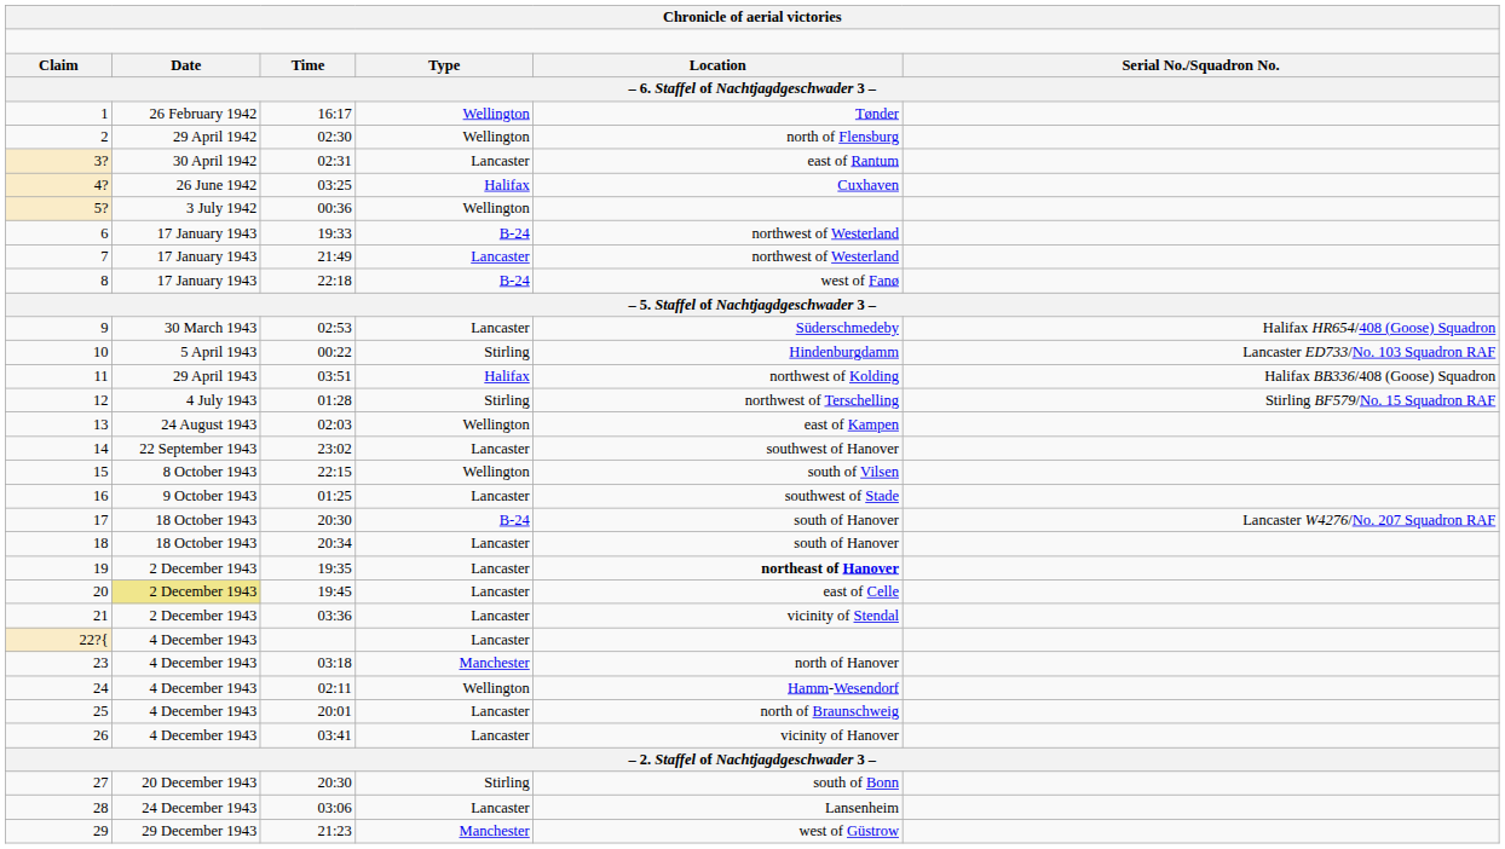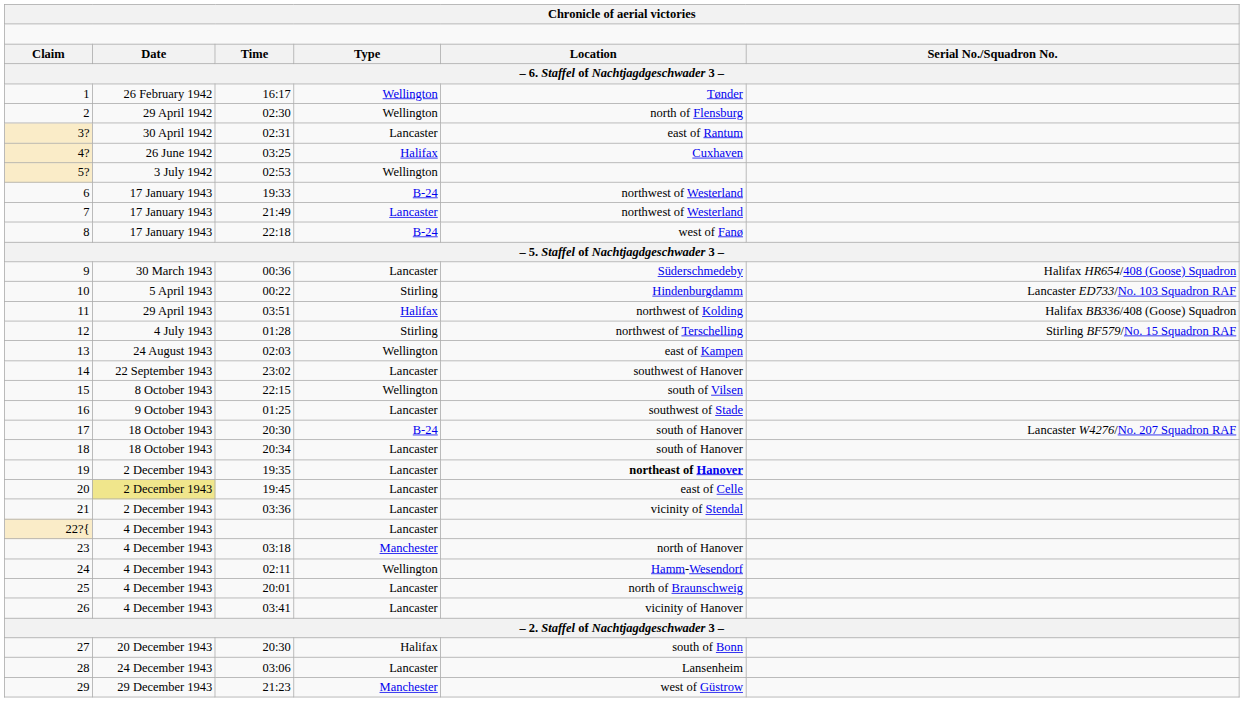 <table class="wikitable plainrowheaders collapsible" style="margin-left: auto; margin-right: auto; border: none; text-align:right; width: 100%;">
 <tr>
 <th colspan="7">Chronicle of aerial victories</th>
 </tr>
 <tr>
 <td colspan="7" style="text-align: left;"><br></td>
 </tr>
 <tr>
 <th scope="col">Claim</th>
 <th scope="col" style="width:150px">Date</th>
 <th scope="col">Time</th>
 <th scope="col">Type</th>
 <th scope="col">Location</th>
 <th scope="col">Serial No./Squadron No.</th>
 </tr>
 <tr>
 <th colspan="6">– 6. <em>Staffel</em> of <em>Nachtjagdgeschwader</em> 3 –</th>
 </tr>
 <tr>
 <td>1</td>
 <td>26 February 1942</td>
 <td>16:17</td>
 <td><a href='#'>Wellington</a></td>
 <td><a href='#'>Tønder</a></td>
 <td></td>
 </tr>
 <tr>
 <td>2</td>
 <td>29 April 1942</td>
 <td>02:30</td>
 <td>Wellington</td>
 <td>north of <a href='#'>Flensburg</a></td>
 <td></td>
 </tr>
 <tr>
 <td style="background:#faecc8">3?</td>
 <td>30 April 1942</td>
 <td>02:31</td>
 <td>Lancaster</td>
 <td>east of <a href='#'>Rantum</a></td>
 <td></td>
 </tr>
 <tr>
 <td style="background:#faecc8">4?</td>
 <td>26 June 1942</td>
 <td>03:25</td>
 <td><a href='#'>Halifax</a></td>
 <td><a href='#'>Cuxhaven</a></td>
 <td></td>
 </tr>
 <tr>
 <td style="background:#faecc8">5?</td>
 <td>3 July 1942</td>
-<td>00:36</td>
+<td>02:53</td>
 <td>Wellington</td>
 <td></td>
 <td></td>
 </tr>
 <tr>
 <td>6</td>
 <td>17 January 1943</td>
 <td>19:33</td>
 <td><a href='#'>B-24</a></td>
 <td> northwest of <a href='#'>Westerland</a></td>
 <td></td>
 </tr>
 <tr>
 <td>7</td>
 <td>17 January 1943</td>
 <td>21:49</td>
 <td><a href='#'>Lancaster</a></td>
 <td> northwest of <a href='#'>Westerland</a></td>
 <td></td>
 </tr>
 <tr>
 <td>8</td>
 <td>17 January 1943</td>
 <td>22:18</td>
 <td><a href='#'>B-24</a></td>
 <td> west of <a href='#'>Fanø</a></td>
 <td></td>
 </tr>
 <tr>
 <th colspan="6">– 5. <em>Staffel</em> of <em>Nachtjagdgeschwader</em> 3 –</th>
 </tr>
 <tr>
 <td>9</td>
 <td>30 March 1943</td>
-<td>02:53</td>
+<td>00:36</td>
 <td>Lancaster</td>
 <td><a href='#'>Süderschmedeby</a></td>
 <td>Halifax <em>HR654</em>/<a href='#'>408 (Goose) Squadron</a></td>
 </tr>
 <tr>
 <td>10</td>
 <td>5 April 1943</td>
 <td>00:22</td>
 <td>Stirling</td>
 <td><a href='#'>Hindenburgdamm</a></td>
 <td>Lancaster <em>ED733</em>/<a href='#'>No. 103 Squadron RAF</a></td>
 </tr>
 <tr>
 <td>11</td>
 <td>29 April 1943</td>
 <td>03:51</td>
 <td><a href='#'>Halifax</a></td>
 <td>northwest of <a href='#'>Kolding</a></td>
 <td>Halifax <em>BB336</em>/408 (Goose) Squadron</td>
 </tr>
 <tr>
 <td>12</td>
 <td>4 July 1943</td>
 <td>01:28</td>
 <td>Stirling</td>
 <td> northwest of <a href='#'>Terschelling</a></td>
 <td>Stirling <em>BF579</em>/<a href='#'>No. 15 Squadron RAF</a></td>
 </tr>
 <tr>
 <td>13</td>
 <td>24 August 1943</td>
 <td>02:03</td>
 <td>Wellington</td>
 <td> east of <a href='#'>Kampen</a></td>
 <td></td>
 </tr>
 <tr>
 <td>14</td>
 <td>22 September 1943</td>
 <td>23:02</td>
 <td>Lancaster</td>
 <td>southwest of Hanover</td>
 <td></td>
 </tr>
 <tr>
 <td>15</td>
 <td>8 October 1943</td>
 <td>22:15</td>
 <td>Wellington</td>
 <td>south of <a href='#'>Vilsen</a></td>
 <td></td>
 </tr>
 <tr>
 <td>16</td>
 <td>9 October 1943</td>
 <td>01:25</td>
 <td>Lancaster</td>
 <td>southwest of <a href='#'>Stade</a></td>
 <td></td>
 </tr>
 <tr>
 <td>17</td>
 <td>18 October 1943</td>
 <td>20:30</td>
 <td><a href='#'>B-24</a></td>
 <td> south of Hanover</td>
 <td>Lancaster <em>W4276</em>/<a href='#'>No. 207 Squadron RAF</a></td>
 </tr>
 <tr>
 <td>18</td>
 <td>18 October 1943</td>
 <td>20:34</td>
 <td>Lancaster</td>
 <td> south of Hanover</td>
 <td></td>
 </tr>
 <tr>
 <td>19</td>
 <td>2 December 1943</td>
 <td>19:35</td>
 <td>Lancaster</td>
 <td><strong>northeast of <a href='#'>Hanover</a></strong></td>
 <td></td>
 </tr>
 <tr>
 <td>20</td>
 <td style="background: khaki;">2 December 1943</td>
 <td>19:45</td>
 <td>Lancaster</td>
 <td> east of <a href='#'>Celle</a></td>
 <td></td>
 </tr>
 <tr>
 <td>21</td>
 <td>2 December 1943</td>
 <td>03:36</td>
 <td>Lancaster</td>
 <td>vicinity of <a href='#'>Stendal</a></td>
 <td></td>
 </tr>
 <tr>
 <td style="background:#faecc8">22?{</td>
 <td>4 December 1943</td>
 <td></td>
 <td>Lancaster</td>
 <td></td>
 <td></td>
 </tr>
 <tr>
 <td>23</td>
 <td>4 December 1943</td>
 <td>03:18</td>
 <td><a href='#'>Manchester</a></td>
 <td>north of Hanover</td>
 <td></td>
 </tr>
 <tr>
 <td>24</td>
 <td>4 December 1943</td>
 <td>02:11</td>
 <td>Wellington</td>
 <td><a href='#'>Hamm</a>-<a href='#'>Wesendorf</a></td>
 <td></td>
 </tr>
 <tr>
 <td>25</td>
 <td>4 December 1943</td>
 <td>20:01</td>
 <td>Lancaster</td>
 <td>north of <a href='#'>Braunschweig</a></td>
 <td></td>
 </tr>
 <tr>
 <td>26</td>
 <td>4 December 1943</td>
 <td>03:41</td>
 <td>Lancaster</td>
 <td>vicinity of Hanover</td>
 <td></td>
 </tr>
 <tr>
 <th colspan="6">– 2. <em>Staffel</em> of <em>Nachtjagdgeschwader</em> 3 –</th>
 </tr>
 <tr>
 <td>27</td>
 <td>20 December 1943</td>
 <td>20:30</td>
-<td>Stirling</td>
+<td>Halifax</td>
 <td>south of <a href='#'>Bonn</a></td>
 <td></td>
 </tr>
 <tr>
 <td>28</td>
 <td>24 December 1943</td>
 <td>03:06</td>
 <td>Lancaster</td>
 <td>Lansenheim</td>
 <td></td>
 </tr>
 <tr>
 <td>29</td>
 <td>29 December 1943</td>
 <td>21:23</td>
 <td><a href='#'>Manchester</a></td>
 <td> west of <a href='#'>Güstrow</a></td>
 <td></td>
 </tr>
 </table>
